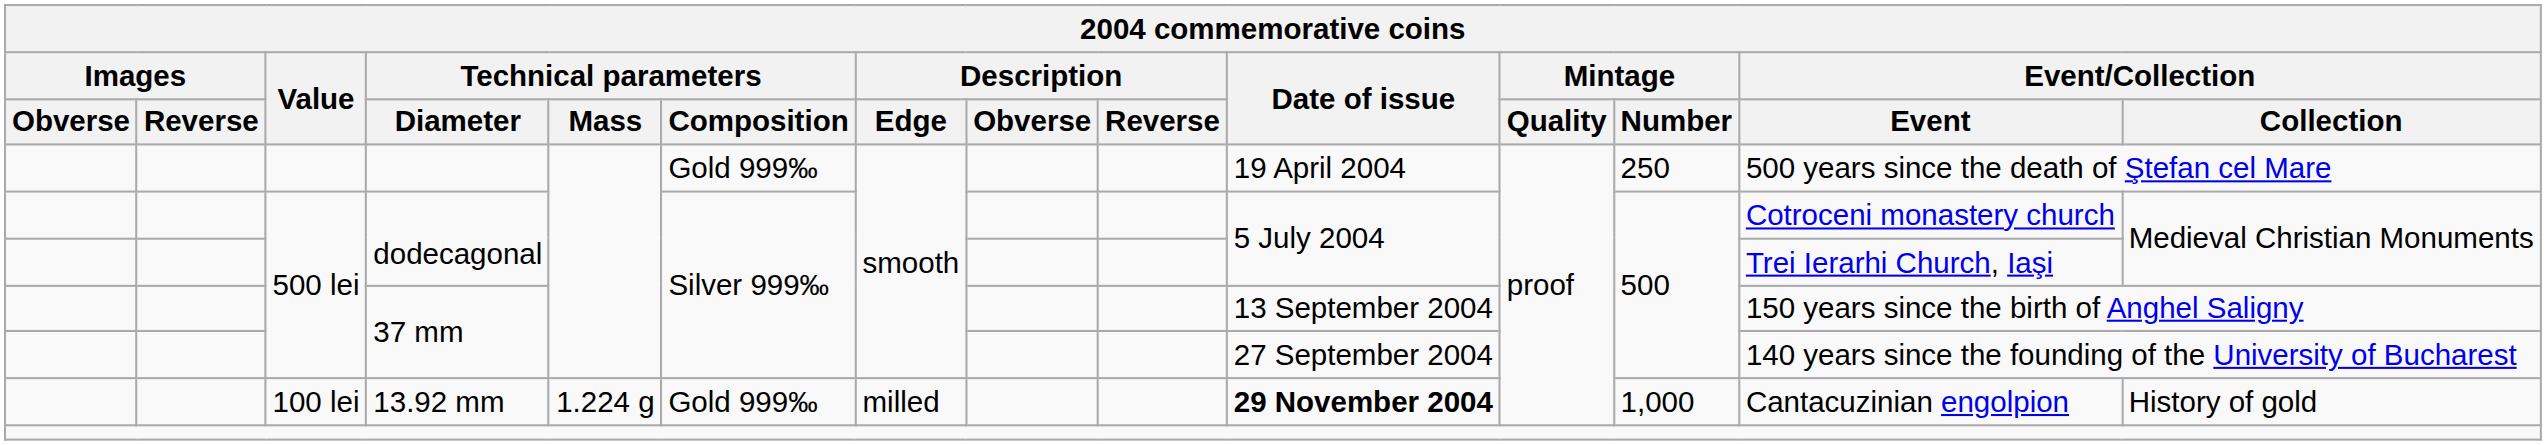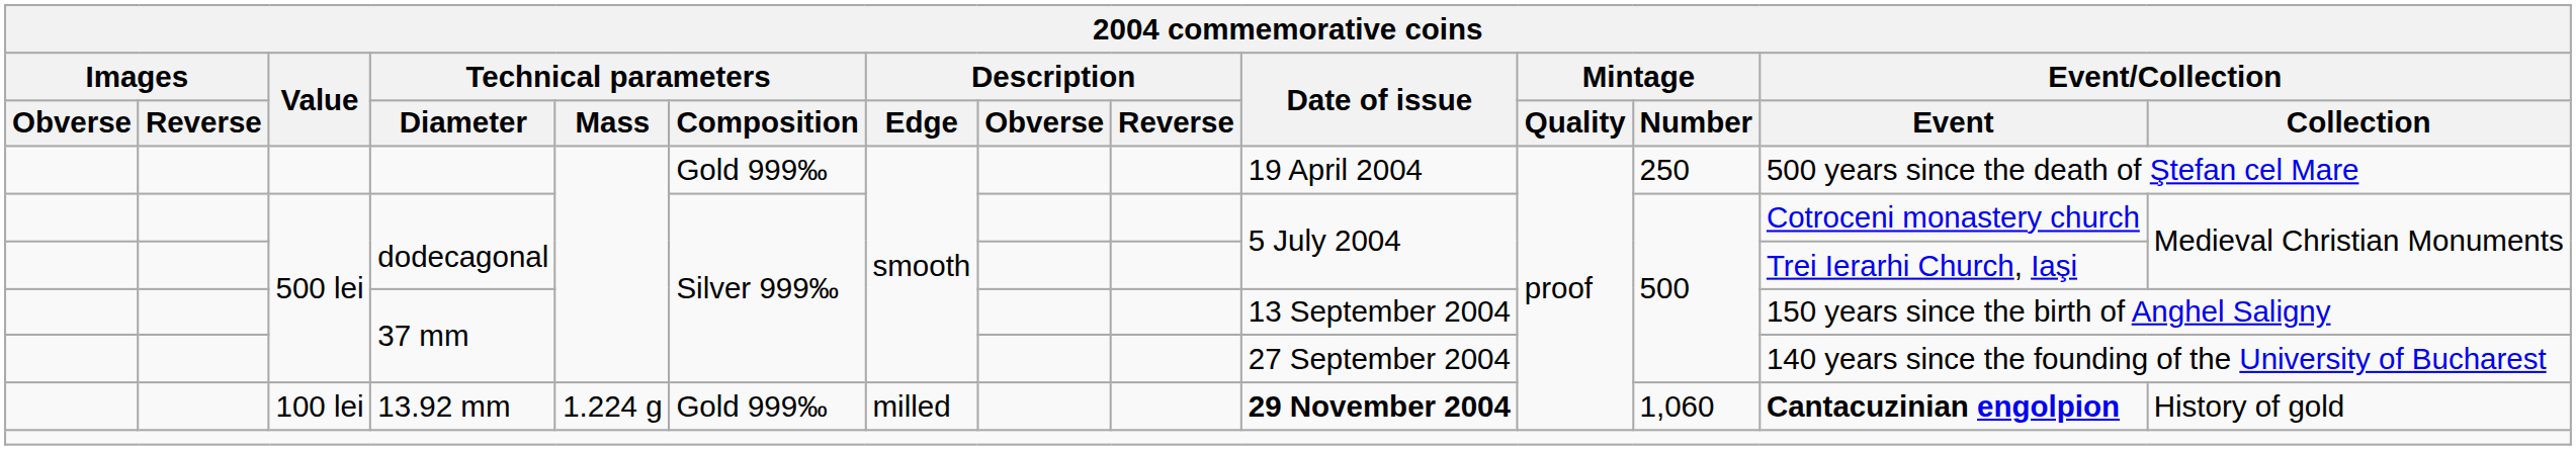 <table class="wikitable" style="font-size: 90%">
 <tr>
 <th colspan="14">2004 commemorative coins</th>
 </tr>
 <tr>
 <th colspan=2>Images</th>
 <th rowspan=2>Value</th>
 <th colspan=3>Technical parameters</th>
 <th colspan=3>Description</th>
 <th rowspan=2>Date of issue</th>
 <th colspan=2>Mintage</th>
 <th colspan=2>Event/Collection</th>
 </tr>
 <tr>
 <th>Obverse</th>
 <th>Reverse</th>
 <th>Diameter</th>
 <th>Mass</th>
 <th>Composition</th>
 <th>Edge</th>
 <th>Obverse</th>
 <th>Reverse</th>
 <th>Quality</th>
 <th>Number</th>
 <th>Event</th>
 <th>Collection</th>
 </tr>
 <tr>
 <td></td>
 <td></td>
 <td></td>
 <td></td>
 <td rowspan="5"></td>
 <td>Gold 999‰</td>
 <td rowspan="5">smooth</td>
 <td></td>
 <td></td>
 <td>19 April 2004</td>
 <td rowspan="6">proof</td>
 <td>250</td>
 <td colspan=2>500 years since the death of <a href='#'>Ştefan cel Mare</a></td>
 </tr>
 <tr>
 <td></td>
 <td></td>
 <td rowspan="4">500 lei</td>
 <td align = right rowspan=2><br>dodecagonal</td>
 <td rowspan="4">Silver 999‰</td>
 <td></td>
 <td></td>
 <td rowspan=2>5 July 2004</td>
 <td rowspan="4">500</td>
 <td><a href='#'>Cotroceni monastery church</a></td>
 <td rowspan=2>Medieval Christian Monuments</td>
 </tr>
 <tr>
 <td></td>
 <td></td>
 <td></td>
 <td></td>
 <td><a href='#'>Trei Ierarhi Church</a>, <a href='#'>Iaşi</a></td>
 </tr>
 <tr>
 <td></td>
 <td></td>
 <td rowspan="2">37 mm</td>
 <td></td>
 <td></td>
 <td>13 September 2004</td>
 <td colspan=2>150 years since the birth of <a href='#'>Anghel Saligny</a></td>
 </tr>
 <tr>
 <td></td>
 <td></td>
 <td></td>
 <td></td>
 <td>27 September 2004</td>
 <td colspan=2>140 years since the founding of the <a href='#'>University of Bucharest</a></td>
 </tr>
 <tr>
 <td></td>
 <td></td>
 <td>100 lei</td>
 <td>13.92 mm</td>
 <td>1.224 g</td>
 <td>Gold 999‰</td>
 <td>milled</td>
 <td></td>
 <td></td>
 <td><strong>29 November 2004</strong></td>
-<td>1,000</td>
-<td>Cantacuzinian <a href='#'>engolpion</a></td>
+<td>1,060</td>
+<td><strong>Cantacuzinian <a href='#'>engolpion</a></strong></td>
 <td>History of gold</td>
 </tr>
 <tr>
 <td colspan="14"></td>
 </tr>
 </table>
